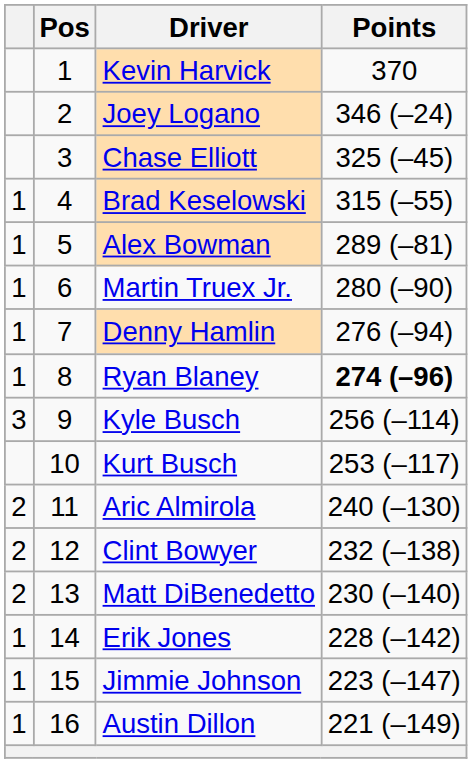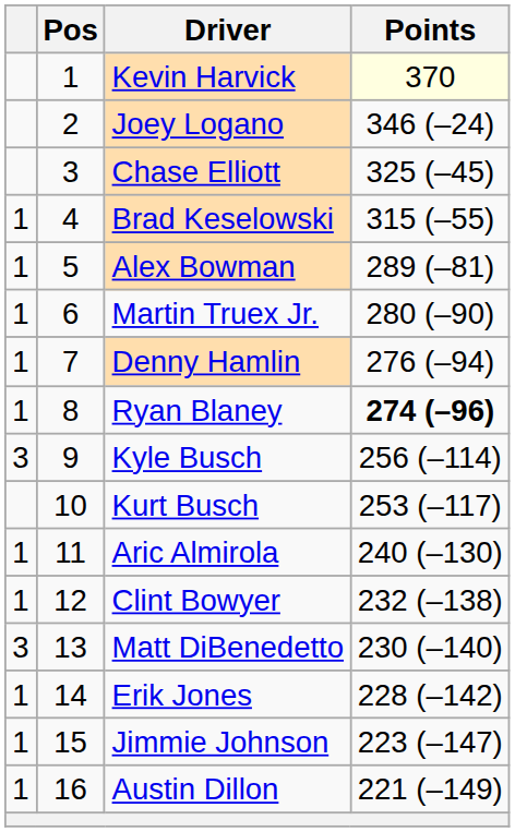 <table class="wikitable" style="font-size: 95%">
 <tr>
 <th></th>
 <th>Pos</th>
 <th>Driver</th>
 <th>Points</th>
 </tr>
 <tr>
 <td align="left"></td>
 <td style="text-align:center;">1</td>
 <td style="background:#FFDEAD;"><a href='#'>Kevin Harvick</a></td>
-<td style="text-align:center;">370</td>
+<td style="background: lightyellow; text-align:center;">370</td>
 </tr>
 <tr>
 <td align="left"></td>
 <td style="text-align:center;">2</td>
 <td style="background:#FFDEAD;"><a href='#'>Joey Logano</a></td>
 <td style="text-align:center;">346 (–24)</td>
 </tr>
 <tr>
 <td align="left"></td>
 <td style="text-align:center;">3</td>
 <td style="background:#FFDEAD;"><a href='#'>Chase Elliott</a></td>
 <td style="text-align:center;">325 (–45)</td>
 </tr>
 <tr>
 <td align="left"> 1</td>
 <td style="text-align:center;">4</td>
 <td style="background:#FFDEAD;"><a href='#'>Brad Keselowski</a></td>
 <td style="text-align:center;">315 (–55)</td>
 </tr>
 <tr>
 <td align="left"> 1</td>
 <td style="text-align:center;">5</td>
 <td style="background:#FFDEAD;"><a href='#'>Alex Bowman</a></td>
 <td style="text-align:center;">289 (–81)</td>
 </tr>
 <tr>
 <td align="left"> 1</td>
 <td style="text-align:center;">6</td>
 <td><a href='#'>Martin Truex Jr.</a></td>
 <td style="text-align:center;">280 (–90)</td>
 </tr>
 <tr>
 <td align="left"> 1</td>
 <td style="text-align:center;">7</td>
 <td style="background:#FFDEAD;"><a href='#'>Denny Hamlin</a></td>
 <td style="text-align:center;">276 (–94)</td>
 </tr>
 <tr>
 <td align="left"> 1</td>
 <td style="text-align:center;">8</td>
 <td><a href='#'>Ryan Blaney</a></td>
 <td style="text-align:center;"><strong>274 (–96)</strong></td>
 </tr>
 <tr>
 <td align="left"> 3</td>
 <td style="text-align:center;">9</td>
 <td><a href='#'>Kyle Busch</a></td>
 <td style="text-align:center;">256 (–114)</td>
 </tr>
 <tr>
 <td align="left"></td>
 <td style="text-align:center;">10</td>
 <td><a href='#'>Kurt Busch</a></td>
 <td style="text-align:center;">253 (–117)</td>
 </tr>
 <tr>
-<td align="left"> 2</td>
+<td align="left"> 1</td>
 <td style="text-align:center;">11</td>
 <td><a href='#'>Aric Almirola</a></td>
 <td style="text-align:center;">240 (–130)</td>
 </tr>
 <tr>
-<td align="left"> 2</td>
+<td align="left"> 1</td>
 <td style="text-align:center;">12</td>
 <td><a href='#'>Clint Bowyer</a></td>
 <td style="text-align:center;">232 (–138)</td>
 </tr>
 <tr>
-<td align="left"> 2</td>
+<td align="left"> 3</td>
 <td style="text-align:center;">13</td>
 <td><a href='#'>Matt DiBenedetto</a></td>
 <td style="text-align:center;">230 (–140)</td>
 </tr>
 <tr>
 <td align="left"> 1</td>
 <td style="text-align:center;">14</td>
 <td><a href='#'>Erik Jones</a></td>
 <td style="text-align:center;">228 (–142)</td>
 </tr>
 <tr>
 <td align="left"> 1</td>
 <td style="text-align:center;">15</td>
 <td><a href='#'>Jimmie Johnson</a></td>
 <td style="text-align:center;">223 (–147)</td>
 </tr>
 <tr>
 <td align="left"> 1</td>
 <td style="text-align:center;">16</td>
 <td><a href='#'>Austin Dillon</a></td>
 <td style="text-align:center;">221 (–149)</td>
 </tr>
 <tr class="sortbottom">
 <th colspan="9"></th>
 </tr>
 </table>
